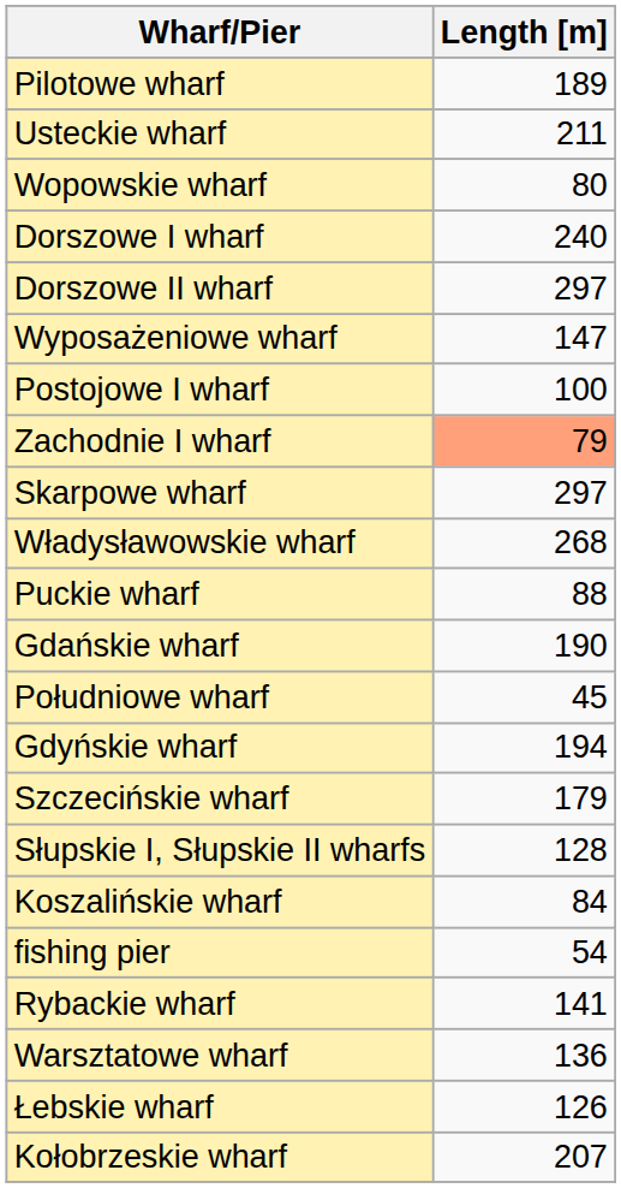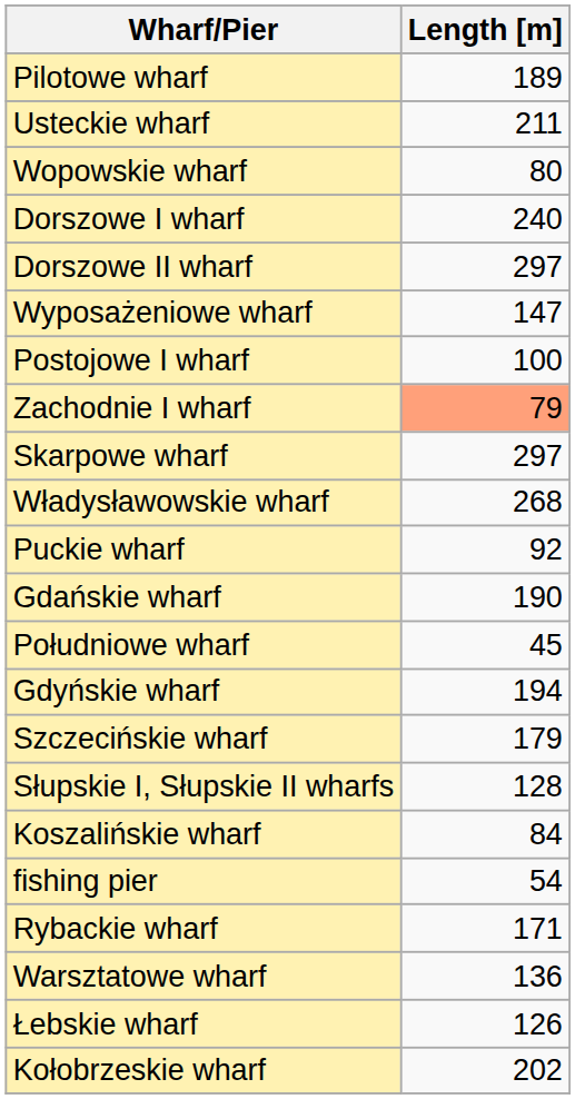 <table class="wikitable" style="font-size: 90%; float:right; margin: 0 0 1em 1em; text-align:right;">
 <tr>
 <th>Wharf/Pier</th>
 <th>Length [m]</th>
 </tr>
 <tr>
 <td bgcolor="FFF2B2" align="left">Pilotowe wharf</td>
 <td>189</td>
 </tr>
 <tr>
 <td bgcolor="FFF2B2" align="left">Usteckie wharf</td>
 <td>211</td>
 </tr>
 <tr>
 <td bgcolor="FFF2B2" align="left">Wopowskie wharf</td>
 <td>80</td>
 </tr>
 <tr>
 <td bgcolor="FFF2B2" align="left">Dorszowe I wharf</td>
 <td>240</td>
 </tr>
 <tr>
 <td bgcolor="FFF2B2" align="left">Dorszowe II wharf</td>
 <td>297</td>
 </tr>
 <tr>
 <td bgcolor="FFF2B2" align="left">Wyposażeniowe wharf</td>
 <td>147</td>
 </tr>
 <tr>
 <td bgcolor="FFF2B2" align="left">Postojowe I wharf</td>
 <td>100</td>
 </tr>
 <tr>
 <td bgcolor="FFF2B2" align="left">Zachodnie I wharf</td>
 <td style="background: lightsalmon;">79</td>
 </tr>
 <tr>
 <td bgcolor="FFF2B2" align="left">Skarpowe wharf</td>
 <td>297</td>
 </tr>
 <tr>
 <td bgcolor="FFF2B2" align="left">Władysławowskie wharf</td>
 <td>268</td>
 </tr>
 <tr>
 <td bgcolor="FFF2B2" align="left">Puckie wharf</td>
-<td>88</td>
+<td>92</td>
 </tr>
 <tr>
 <td bgcolor="FFF2B2" align="left">Gdańskie wharf</td>
 <td>190</td>
 </tr>
 <tr>
 <td bgcolor="FFF2B2" align="left">Południowe wharf</td>
 <td>45</td>
 </tr>
 <tr>
 <td bgcolor="FFF2B2" align="left">Gdyńskie wharf</td>
 <td>194</td>
 </tr>
 <tr>
 <td bgcolor="FFF2B2" align="left">Szczecińskie wharf</td>
 <td>179</td>
 </tr>
 <tr>
 <td bgcolor="FFF2B2" align="left">Słupskie I, Słupskie II wharfs</td>
 <td>128</td>
 </tr>
 <tr>
 <td bgcolor="FFF2B2" align="left">Koszalińskie wharf</td>
 <td>84</td>
 </tr>
 <tr>
 <td bgcolor="FFF2B2" align="left">fishing pier</td>
 <td>54</td>
 </tr>
 <tr>
 <td bgcolor="FFF2B2" align="left">Rybackie wharf</td>
-<td>141</td>
+<td>171</td>
 </tr>
 <tr>
 <td bgcolor="FFF2B2" align="left">Warsztatowe wharf</td>
 <td>136</td>
 </tr>
 <tr>
 <td bgcolor="FFF2B2" align="left">Łebskie wharf</td>
 <td>126</td>
 </tr>
 <tr>
 <td bgcolor="FFF2B2" align="left">Kołobrzeskie wharf</td>
-<td>207</td>
+<td>202</td>
 </tr>
 </table>
